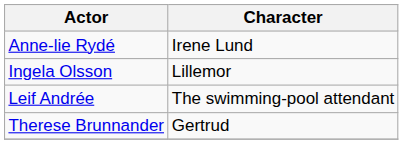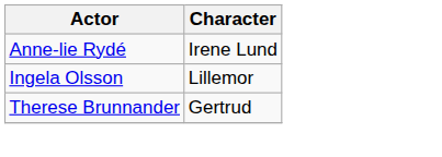 <table class="wikitable sortable">
 <tr>
 <th>Actor</th>
 <th>Character</th>
 </tr>
 <tr>
 <td><a href='#'>Anne-lie Rydé</a></td>
 <td>Irene Lund</td>
 </tr>
 <tr>
 <td><a href='#'>Ingela Olsson</a></td>
 <td>Lillemor</td>
 </tr>
 <tr>
-<td><a href='#'>Leif Andrée</a></td>
-<td>The swimming-pool attendant</td>
-</tr>
-<tr>
 <td><a href='#'>Therese Brunnander</a></td>
 <td>Gertrud</td>
 </tr>
 <tr>
 </tr>
 </table>
